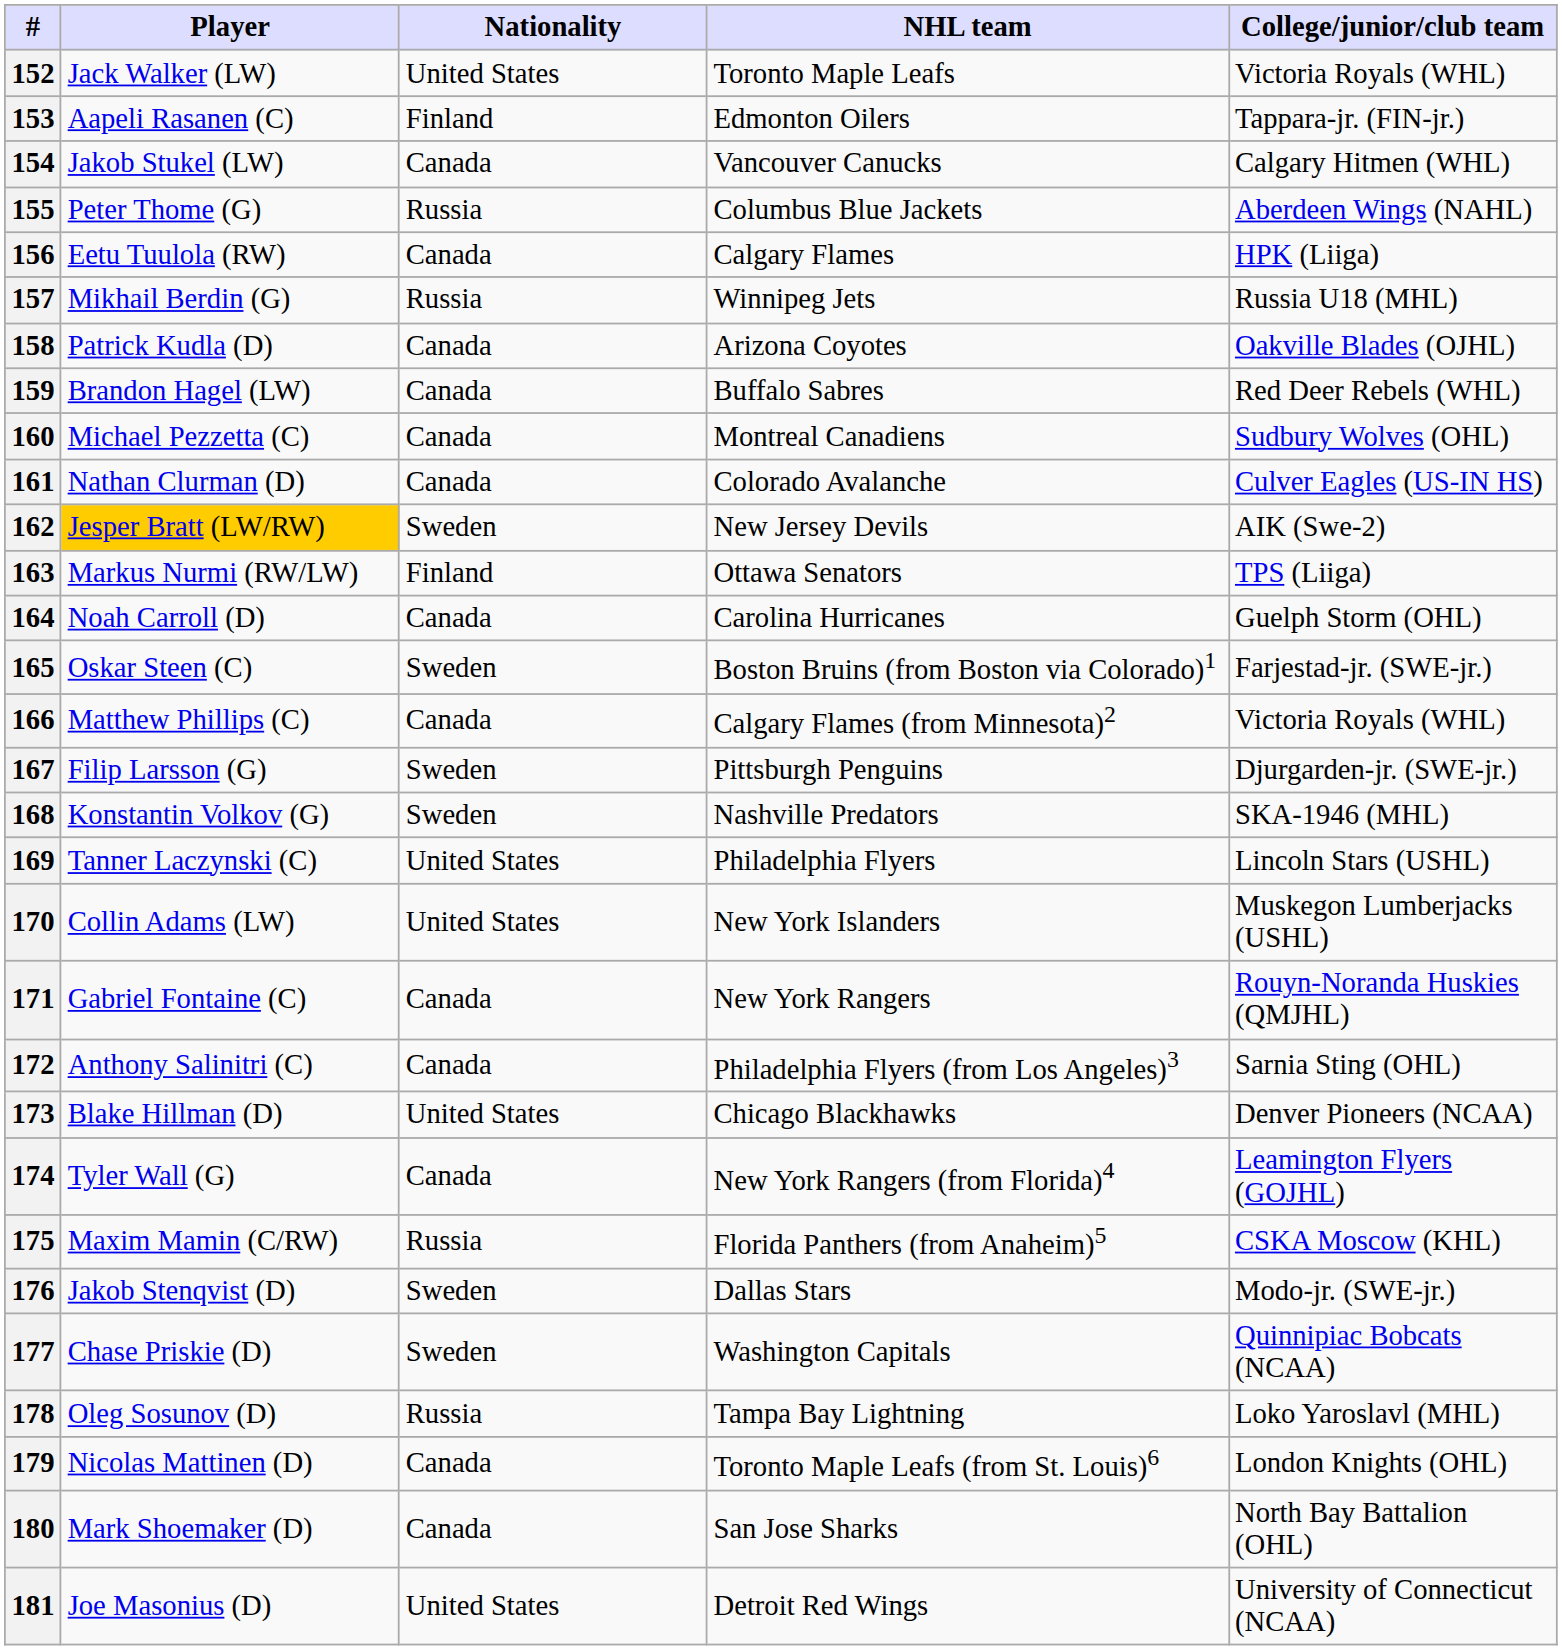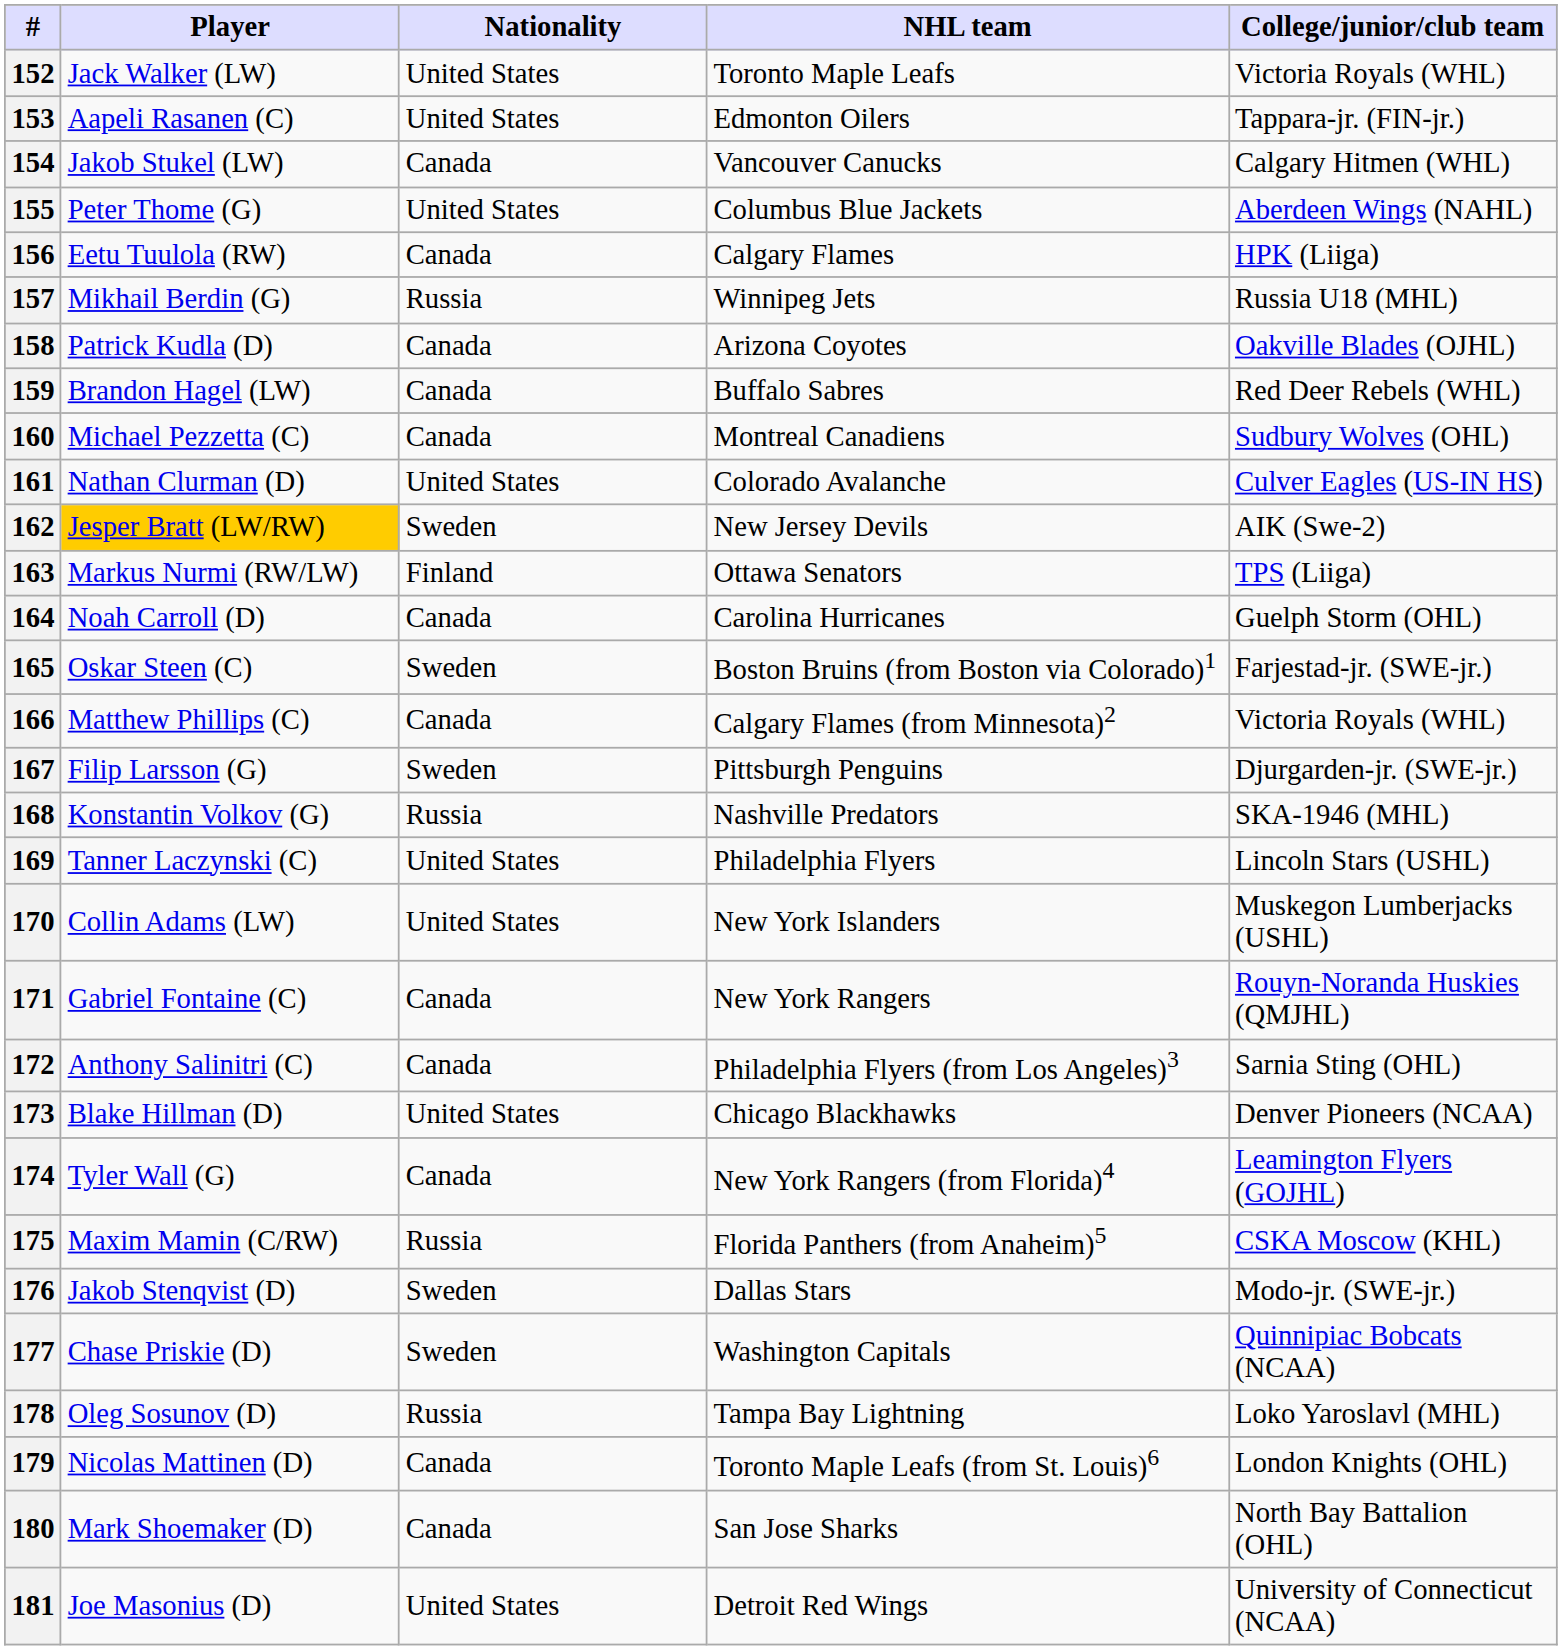 <table class="wikitable">
 <tr>
 <th style="background:#ddf; width:2.75%;">#</th>
 <th style="background:#ddf; width:22.0%;">Player</th>
 <th style="background:#ddf; width:20.0%;">Nationality</th>
 <th style="background:#ddf; width:34.0%;">NHL team</th>
 <th style="background:#ddf; width:100.0%;">College/junior/club team</th>
 </tr>
 <tr>
 <th>152</th>
 <td><a href='#'>Jack Walker</a> (LW)</td>
 <td> United States</td>
 <td>Toronto Maple Leafs</td>
 <td>Victoria Royals (WHL)</td>
 </tr>
 <tr>
 <th>153</th>
 <td><a href='#'>Aapeli Rasanen</a> (C)</td>
-<td> Finland</td>
+<td> United States</td>
 <td>Edmonton Oilers</td>
 <td>Tappara-jr. (FIN-jr.)</td>
 </tr>
 <tr>
 <th>154</th>
 <td><a href='#'>Jakob Stukel</a> (LW)</td>
 <td> Canada</td>
 <td>Vancouver Canucks</td>
 <td>Calgary Hitmen (WHL)</td>
 </tr>
 <tr>
 <th>155</th>
 <td><a href='#'>Peter Thome</a> (G)</td>
-<td> Russia</td>
+<td> United States</td>
 <td>Columbus Blue Jackets</td>
 <td><a href='#'>Aberdeen Wings</a> (NAHL)</td>
 </tr>
 <tr>
 <th>156</th>
 <td><a href='#'>Eetu Tuulola</a> (RW)</td>
 <td> Canada</td>
 <td>Calgary Flames</td>
 <td><a href='#'>HPK</a> (Liiga)</td>
 </tr>
 <tr>
 <th>157</th>
 <td><a href='#'>Mikhail Berdin</a> (G)</td>
 <td> Russia</td>
 <td>Winnipeg Jets</td>
 <td>Russia U18 (MHL)</td>
 </tr>
 <tr>
 <th>158</th>
 <td><a href='#'>Patrick Kudla</a> (D)</td>
 <td> Canada</td>
 <td>Arizona Coyotes</td>
 <td><a href='#'>Oakville Blades</a> (OJHL)</td>
 </tr>
 <tr>
 <th>159</th>
 <td><a href='#'>Brandon Hagel</a> (LW)</td>
 <td> Canada</td>
 <td>Buffalo Sabres</td>
 <td>Red Deer Rebels (WHL)</td>
 </tr>
 <tr>
 <th>160</th>
 <td><a href='#'>Michael Pezzetta</a> (C)</td>
 <td> Canada</td>
 <td>Montreal Canadiens</td>
 <td><a href='#'>Sudbury Wolves</a> (OHL)</td>
 </tr>
 <tr>
 <th>161</th>
 <td><a href='#'>Nathan Clurman</a> (D)</td>
-<td> Canada</td>
+<td> United States</td>
 <td>Colorado Avalanche</td>
 <td><a href='#'>Culver Eagles</a> (<a href='#'>US-IN HS</a>)</td>
 </tr>
 <tr>
 <th>162</th>
 <td bgcolor="#ffcc00"><a href='#'>Jesper Bratt</a> (LW/RW)</td>
 <td> Sweden</td>
 <td>New Jersey Devils</td>
 <td>AIK (Swe-2)</td>
 </tr>
 <tr>
 <th>163</th>
 <td><a href='#'>Markus Nurmi</a> (RW/LW)</td>
 <td> Finland</td>
 <td>Ottawa Senators</td>
 <td><a href='#'>TPS</a> (Liiga)</td>
 </tr>
 <tr>
 <th>164</th>
 <td><a href='#'>Noah Carroll</a> (D)</td>
 <td> Canada</td>
 <td>Carolina Hurricanes</td>
 <td>Guelph Storm (OHL)</td>
 </tr>
 <tr>
 <th>165</th>
 <td><a href='#'>Oskar Steen</a> (C)</td>
 <td> Sweden</td>
 <td>Boston Bruins (from Boston via Colorado)<sup>1</sup></td>
 <td>Farjestad-jr. (SWE-jr.)</td>
 </tr>
 <tr>
 <th>166</th>
 <td><a href='#'>Matthew Phillips</a> (C)</td>
 <td> Canada</td>
 <td>Calgary Flames (from Minnesota)<sup>2</sup></td>
 <td>Victoria Royals (WHL)</td>
 </tr>
 <tr>
 <th>167</th>
 <td><a href='#'>Filip Larsson</a> (G)</td>
 <td> Sweden</td>
 <td>Pittsburgh Penguins</td>
 <td>Djurgarden-jr. (SWE-jr.)</td>
 </tr>
 <tr>
 <th>168</th>
 <td><a href='#'>Konstantin Volkov</a> (G)</td>
-<td> Sweden</td>
+<td> Russia</td>
 <td>Nashville Predators</td>
 <td>SKA-1946 (MHL)</td>
 </tr>
 <tr>
 <th>169</th>
 <td><a href='#'>Tanner Laczynski</a> (C)</td>
 <td> United States</td>
 <td>Philadelphia Flyers</td>
 <td>Lincoln Stars (USHL)</td>
 </tr>
 <tr>
 <th>170</th>
 <td><a href='#'>Collin Adams</a> (LW)</td>
 <td> United States</td>
 <td>New York Islanders</td>
 <td>Muskegon Lumberjacks (USHL)</td>
 </tr>
 <tr>
 <th>171</th>
 <td><a href='#'>Gabriel Fontaine</a> (C)</td>
 <td> Canada</td>
 <td>New York Rangers</td>
 <td><a href='#'>Rouyn-Noranda Huskies</a> (QMJHL)</td>
 </tr>
 <tr>
 <th>172</th>
 <td><a href='#'>Anthony Salinitri</a> (C)</td>
 <td> Canada</td>
 <td>Philadelphia Flyers (from Los Angeles)<sup>3</sup></td>
 <td>Sarnia Sting (OHL)</td>
 </tr>
 <tr>
 <th>173</th>
 <td><a href='#'>Blake Hillman</a> (D)</td>
 <td> United States</td>
 <td>Chicago Blackhawks</td>
 <td>Denver Pioneers (NCAA)</td>
 </tr>
 <tr>
 <th>174</th>
 <td><a href='#'>Tyler Wall</a> (G)</td>
 <td> Canada</td>
 <td>New York Rangers (from Florida)<sup>4</sup></td>
 <td><a href='#'>Leamington Flyers</a> (<a href='#'>GOJHL</a>)</td>
 </tr>
 <tr>
 <th>175</th>
 <td><a href='#'>Maxim Mamin</a> (C/RW)</td>
 <td> Russia</td>
 <td>Florida Panthers (from Anaheim)<sup>5</sup></td>
 <td><a href='#'>CSKA Moscow</a> (KHL)</td>
 </tr>
 <tr>
 <th>176</th>
 <td><a href='#'>Jakob Stenqvist</a> (D)</td>
 <td> Sweden</td>
 <td>Dallas Stars</td>
 <td>Modo-jr. (SWE-jr.)</td>
 </tr>
 <tr>
 <th>177</th>
 <td><a href='#'>Chase Priskie</a> (D)</td>
 <td> Sweden</td>
 <td>Washington Capitals</td>
 <td><a href='#'>Quinnipiac Bobcats</a> (NCAA)</td>
 </tr>
 <tr>
 <th>178</th>
 <td><a href='#'>Oleg Sosunov</a> (D)</td>
 <td> Russia</td>
 <td>Tampa Bay Lightning</td>
 <td>Loko Yaroslavl (MHL)</td>
 </tr>
 <tr>
 <th>179</th>
 <td><a href='#'>Nicolas Mattinen</a> (D)</td>
 <td> Canada</td>
 <td>Toronto Maple Leafs (from St. Louis)<sup>6</sup></td>
 <td>London Knights (OHL)</td>
 </tr>
 <tr>
 <th>180</th>
 <td><a href='#'>Mark Shoemaker</a> (D)</td>
 <td> Canada</td>
 <td>San Jose Sharks</td>
 <td>North Bay Battalion (OHL)</td>
 </tr>
 <tr>
 <th>181</th>
 <td><a href='#'>Joe Masonius</a> (D)</td>
 <td> United States</td>
 <td>Detroit Red Wings</td>
 <td>University of Connecticut (NCAA)</td>
 </tr>
 </table>
